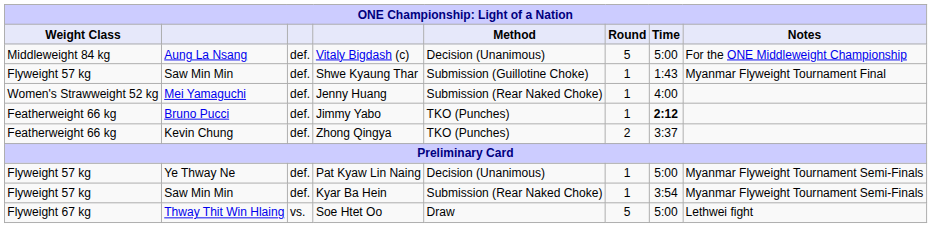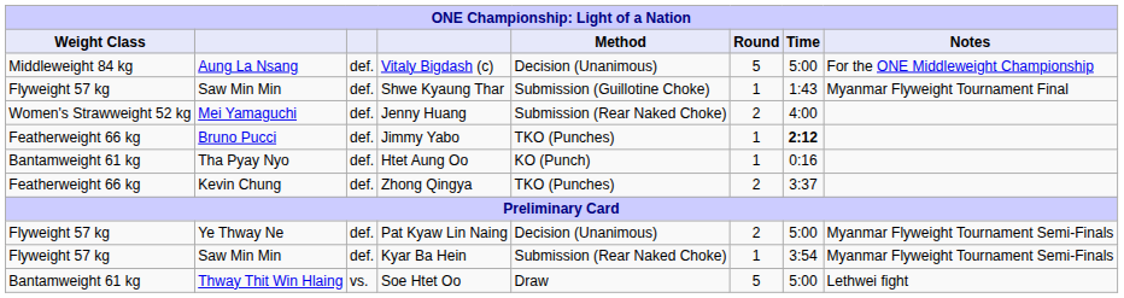 <table class="wikitable" style="font-size: 80%;">
 <tr>
 <th colspan="8" style="background-color: #ccf; color: #000080; text-align: center;"><strong>ONE Championship: Light of a Nation</strong></th>
 </tr>
 <tr>
 <th colspan="1" style="background-color: #E6E8FA; color: #000000; text-align: center;">Weight Class</th>
 <th colspan="1" style="background-color: #E6E8FA; color: #000000; text-align: center;"></th>
 <th colspan="1" style="background-color: #E6E8FA; color: #000000; text-align: center;"></th>
 <th colspan="1" style="background-color: #E6E8FA; color: #000000; text-align: center;"></th>
 <th colspan="1" style="background-color: #E6E8FA; color: #000000; text-align: center;">Method</th>
 <th colspan="1" style="background-color: #E6E8FA; color: #000000; text-align: center;">Round</th>
 <th colspan="1" style="background-color: #E6E8FA; color: #000000; text-align: center;">Time</th>
 <th colspan="1" style="background-color: #E6E8FA; color: #000000; text-align: center;">Notes</th>
 </tr>
 <tr>
 <td>Middleweight 84 kg</td>
 <td> <a href='#'>Aung La Nsang</a></td>
 <td>def.</td>
 <td> <a href='#'>Vitaly Bigdash</a>  (c)</td>
 <td>Decision (Unanimous)</td>
 <td align=center>5</td>
 <td align=center>5:00</td>
 <td>For the <a href='#'>ONE Middleweight Championship</a></td>
 </tr>
 <tr>
 <td>Flyweight 57 kg</td>
 <td> Saw Min Min</td>
 <td>def.</td>
 <td> Shwe Kyaung Thar</td>
 <td>Submission (Guillotine Choke)</td>
 <td align=center>1</td>
 <td align=center>1:43</td>
 <td>Myanmar Flyweight Tournament Final</td>
 </tr>
 <tr>
 <td>Women's Strawweight 52 kg</td>
 <td> <a href='#'>Mei Yamaguchi</a></td>
 <td>def.</td>
 <td> Jenny Huang</td>
 <td>Submission (Rear Naked Choke)</td>
-<td align=center>1</td>
+<td align=center>2</td>
 <td align=center>4:00</td>
 <td></td>
 </tr>
 <tr>
 <td>Featherweight 66 kg</td>
 <td> <a href='#'>Bruno Pucci</a></td>
 <td>def.</td>
 <td> Jimmy Yabo</td>
 <td>TKO (Punches)</td>
 <td align=center>1</td>
 <td align=center><strong>2:12</strong></td>
+<td></td>
+</tr>
+<tr>
+<td>Bantamweight 61 kg</td>
+<td> Tha Pyay Nyo</td>
+<td>def.</td>
+<td> Htet Aung Oo</td>
+<td>KO (Punch)</td>
+<td align=center>1</td>
+<td align=center>0:16</td>
 <td></td>
 </tr>
 <tr>
 <td>Featherweight 66 kg</td>
 <td> Kevin Chung</td>
 <td>def.</td>
 <td> Zhong Qingya</td>
 <td>TKO (Punches)</td>
 <td align=center>2</td>
 <td align=center>3:37</td>
 <td></td>
 </tr>
 <tr>
 <th colspan="8" style="background-color: #ccf; color: #000080; text-align: center;"><strong>Preliminary Card</strong></th>
 </tr>
 <tr>
 <td>Flyweight 57 kg</td>
 <td> Ye Thway Ne</td>
 <td>def.</td>
 <td> Pat Kyaw Lin Naing</td>
 <td>Decision (Unanimous)</td>
-<td align=center>1</td>
+<td align=center>2</td>
 <td align=center>5:00</td>
 <td>Myanmar Flyweight Tournament Semi-Finals</td>
 </tr>
 <tr>
 <td>Flyweight 57 kg</td>
 <td> Saw Min Min</td>
 <td>def.</td>
 <td> Kyar Ba Hein</td>
 <td>Submission (Rear Naked Choke)</td>
 <td align=center>1</td>
 <td align=center>3:54</td>
 <td>Myanmar Flyweight Tournament Semi-Finals</td>
 </tr>
 <tr>
-<td>Flyweight 67 kg</td>
+<td>Bantamweight 61 kg</td>
 <td> <a href='#'>Thway Thit Win Hlaing</a></td>
 <td>vs.</td>
 <td> Soe Htet Oo</td>
 <td>Draw</td>
 <td align=center>5</td>
 <td align=center>5:00</td>
 <td>Lethwei fight</td>
 </tr>
 </table>
